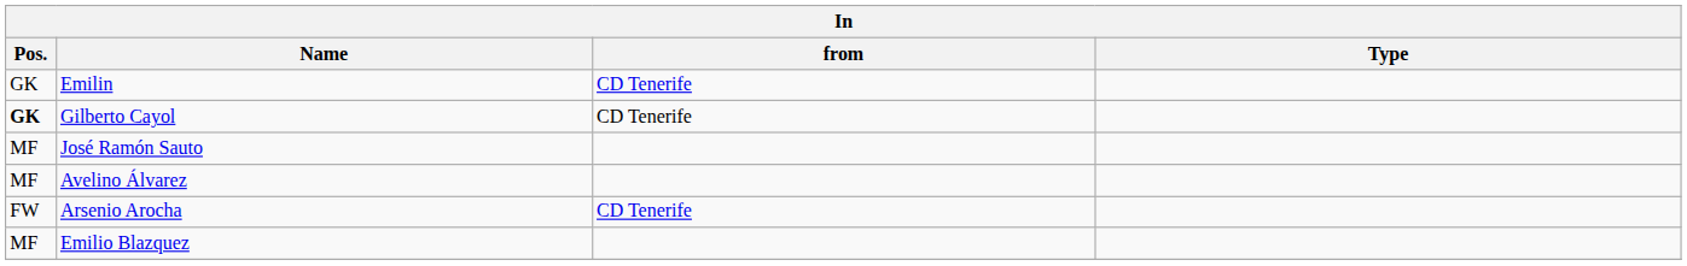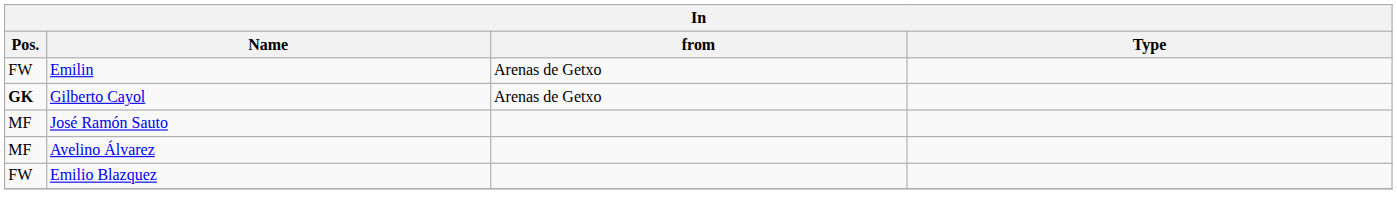 <table class="wikitable" style="font-size:90%;width:99%;">
 <tr>
 <th colspan="4">In</th>
 </tr>
 <tr>
 <th width=3%>Pos.</th>
 <th width=32%>Name</th>
 <th width=30%>from</th>
 <th width=35%>Type</th>
 </tr>
 <tr>
-<td>GK</td>
+<td>FW</td>
 <td><a href='#'>Emilin</a></td>
-<td><a href='#'>CD Tenerife</a></td>
+<td>Arenas de Getxo</td>
 <td></td>
 </tr>
 <tr>
 <td><strong>GK</strong></td>
 <td><a href='#'>Gilberto Cayol</a></td>
-<td>CD Tenerife</td>
+<td>Arenas de Getxo</td>
 <td></td>
 </tr>
 <tr>
 <td>MF</td>
 <td><a href='#'>José Ramón Sauto</a></td>
 <td></td>
 <td></td>
 </tr>
 <tr>
 <td>MF</td>
 <td><a href='#'>Avelino Álvarez</a></td>
 <td></td>
 <td></td>
 </tr>
 <tr>
 <td>FW</td>
-<td><a href='#'>Arsenio Arocha</a></td>
-<td><a href='#'>CD Tenerife</a></td>
-<td></td>
-</tr>
-<tr>
-<td>MF</td>
 <td><a href='#'>Emilio Blazquez</a></td>
 <td></td>
 <td></td>
 </tr>
 <tr>
 </tr>
 </table>
